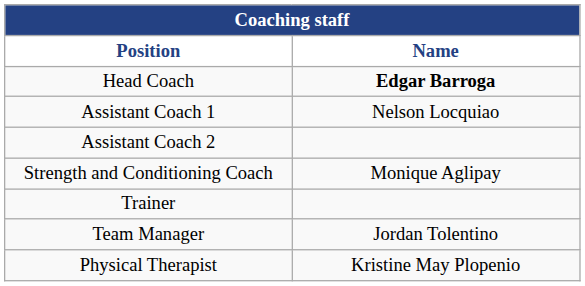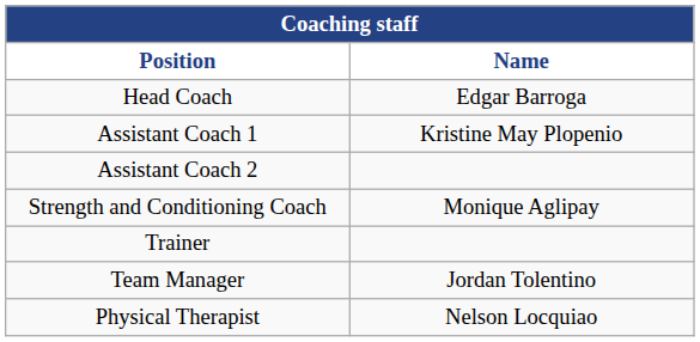 <table class="wikitable sortable" style="font-size:90%; text-align:center;">
 <tr>
 <th colspan="5" style= "background:#244183; color:white; text-align: center"><strong>Coaching staff</strong></th>
 </tr>
 <tr align=center>
 <th style="width:15em; background:white; color:#244183;">Position</th>
 <th style="width:15em; background:white; color:#244183;">Name</th>
 </tr>
 <tr>
 <td>Head Coach</td>
-<td><strong> Edgar Barroga</strong></td>
+<td> Edgar Barroga</td>
 </tr>
 <tr>
 <td>Assistant Coach 1</td>
-<td> Nelson Locquiao</td>
+<td> Kristine May Plopenio</td>
 </tr>
 <tr>
 <td>Assistant Coach 2</td>
 <td></td>
 </tr>
 <tr>
 <td>Strength and Conditioning Coach</td>
 <td> Monique Aglipay</td>
 </tr>
 <tr>
 <td>Trainer</td>
 <td></td>
 </tr>
 <tr>
 <td>Team Manager</td>
 <td> Jordan Tolentino</td>
 </tr>
 <tr>
 <td>Physical Therapist</td>
-<td> Kristine May Plopenio</td>
+<td> Nelson Locquiao</td>
 </tr>
 </table>
